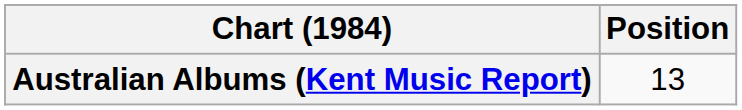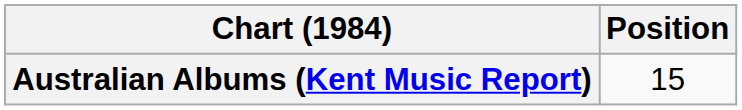 <table class="wikitable plainrowheaders" style="text-align:center">
 <tr>
 <th scope="col">Chart (1984)</th>
 <th scope="col">Position</th>
 </tr>
 <tr>
 <th scope="row">Australian Albums (<a href='#'>Kent Music Report</a>)</th>
-<td>13</td>
+<td>15</td>
 </tr>
 </table>
